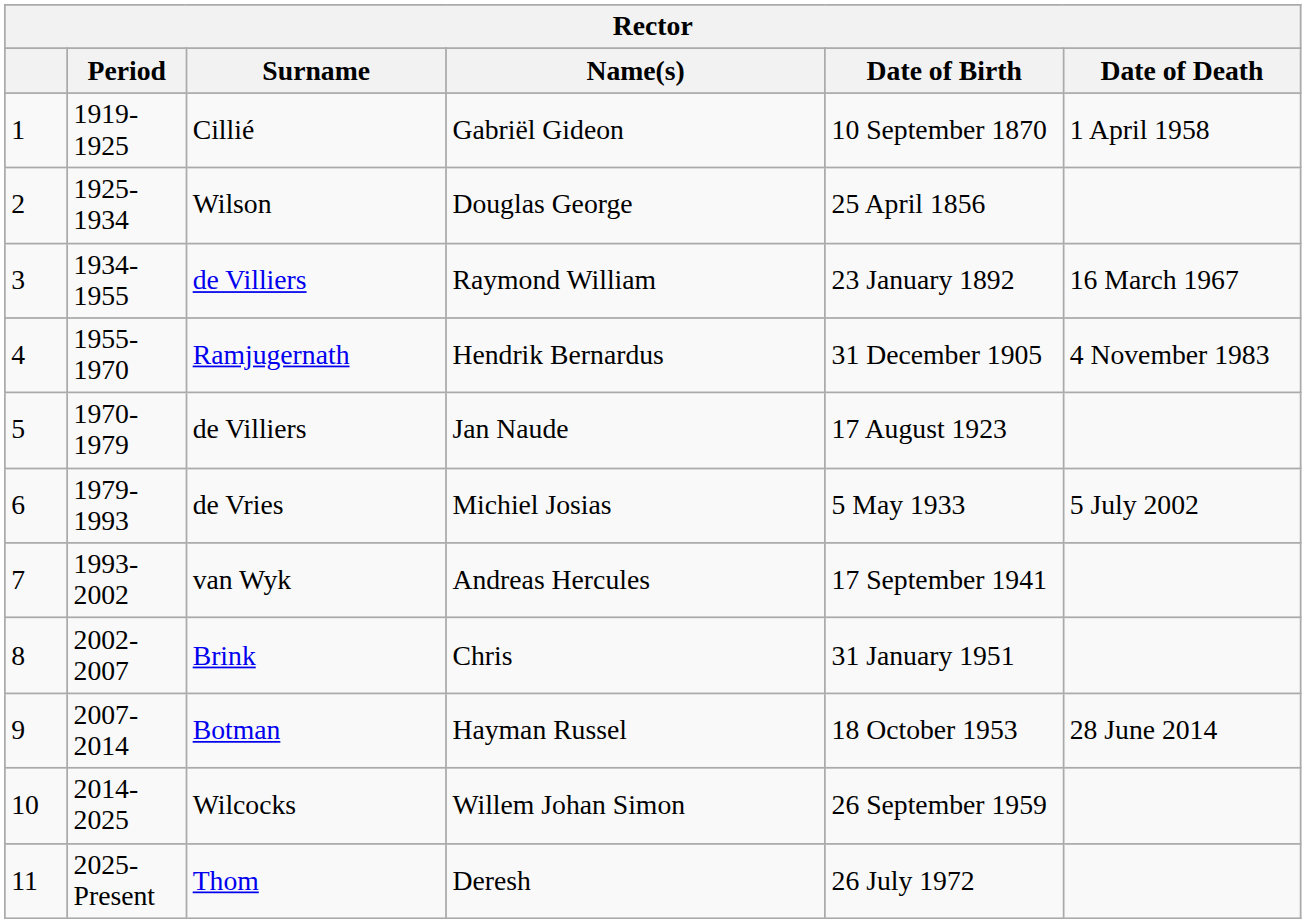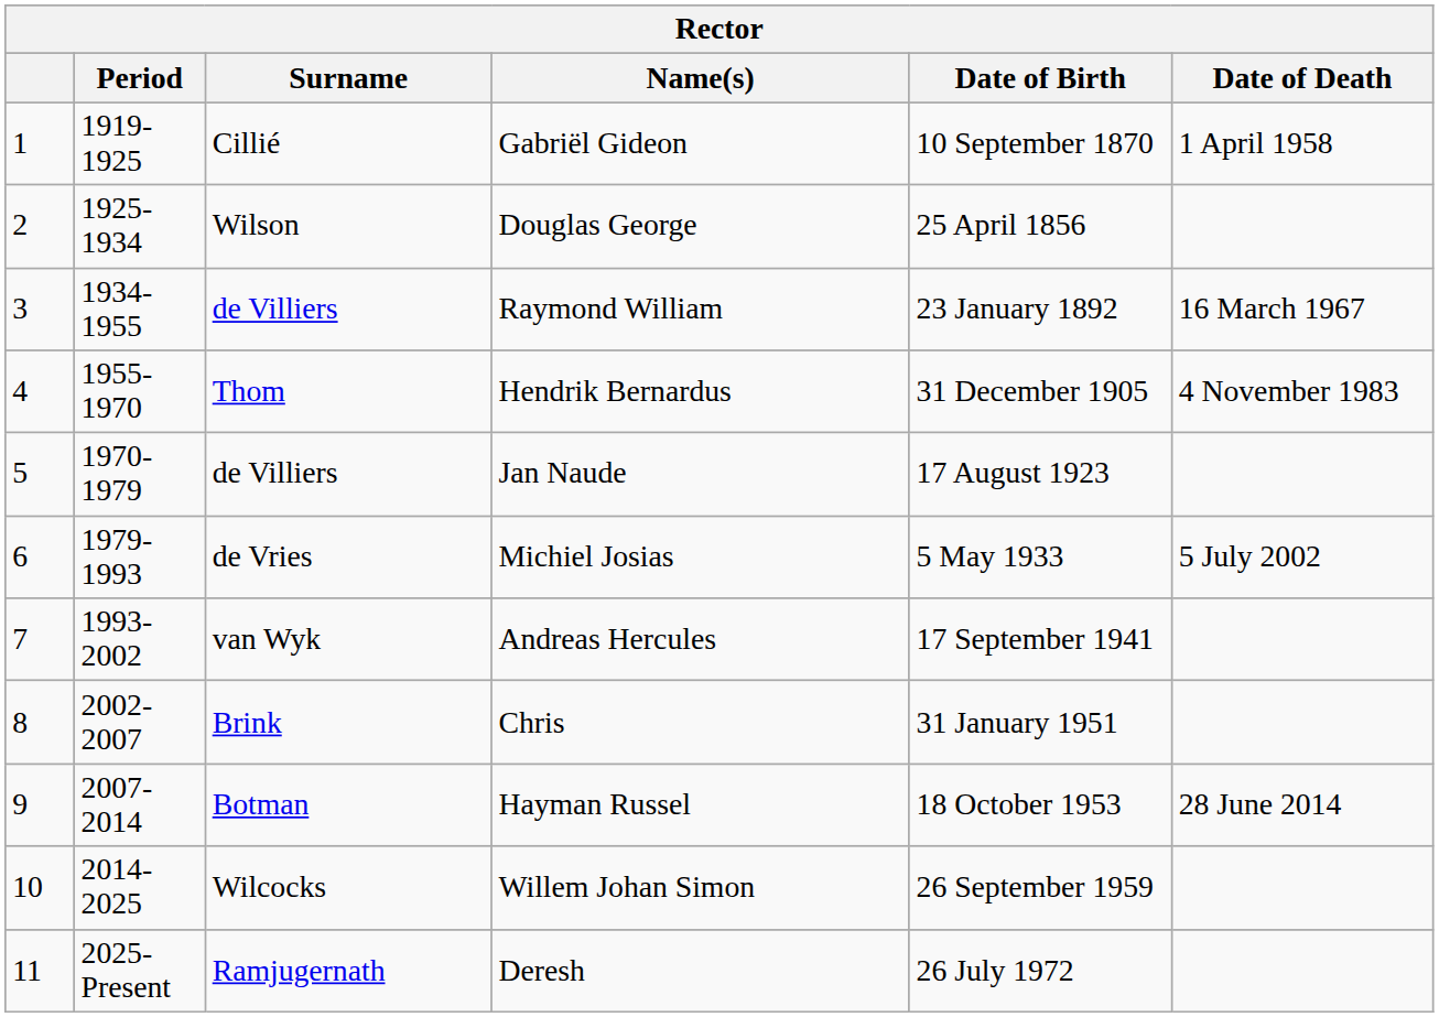 <table class="wikitable sortable" width="750px" style="border:" 1px>
 <tr>
 <th colspan="8">Rector</th>
 </tr>
 <tr>
 <th style="white-space: nowrap;" width="45"></th>
 <th width="80">Period</th>
 <th width="210">Surname</th>
 <th width="400">Name(s)</th>
 <th width="210">Date of Birth</th>
 <th width="210">Date of Death</th>
 </tr>
 <tr>
 <td>1</td>
 <td>1919-1925</td>
 <td>Cillié</td>
 <td>Gabriël Gideon</td>
 <td>10 September 1870</td>
 <td>1 April 1958</td>
 </tr>
 <tr>
 <td>2</td>
 <td>1925-1934</td>
 <td>Wilson</td>
 <td>Douglas George</td>
 <td>25 April 1856</td>
 <td></td>
 </tr>
 <tr>
 <td>3</td>
 <td>1934-1955</td>
 <td><a href='#'>de Villiers</a></td>
 <td>Raymond William</td>
 <td>23 January 1892</td>
 <td>16 March 1967</td>
 </tr>
 <tr>
 <td>4</td>
 <td>1955-1970</td>
-<td><a href='#'>Ramjugernath</a></td>
+<td><a href='#'>Thom</a></td>
 <td>Hendrik Bernardus</td>
 <td>31 December 1905</td>
 <td>4 November 1983</td>
 </tr>
 <tr>
 <td>5</td>
 <td>1970-1979</td>
 <td>de Villiers</td>
 <td>Jan Naude</td>
 <td>17 August 1923</td>
 <td></td>
 </tr>
 <tr>
 <td>6</td>
 <td>1979-1993</td>
 <td>de Vries</td>
 <td>Michiel Josias</td>
 <td>5 May 1933</td>
 <td>5 July 2002</td>
 </tr>
 <tr>
 <td>7</td>
 <td>1993-2002</td>
 <td>van Wyk</td>
 <td>Andreas Hercules</td>
 <td>17 September 1941</td>
 <td></td>
 </tr>
 <tr>
 <td>8</td>
 <td>2002-2007</td>
 <td><a href='#'>Brink</a></td>
 <td>Chris</td>
 <td>31 January 1951</td>
 <td></td>
 </tr>
 <tr>
 <td>9</td>
 <td>2007-2014</td>
 <td><a href='#'>Botman</a></td>
 <td>Hayman Russel</td>
 <td>18 October 1953</td>
 <td>28 June 2014</td>
 </tr>
 <tr>
 <td>10</td>
 <td>2014-2025</td>
 <td>Wilcocks</td>
 <td>Willem Johan Simon</td>
 <td>26 September 1959</td>
 <td></td>
 </tr>
 <tr>
 <td>11</td>
 <td>2025-Present</td>
-<td><a href='#'>Thom</a></td>
+<td><a href='#'>Ramjugernath</a></td>
 <td>Deresh</td>
 <td>26 July 1972</td>
 <td></td>
 </tr>
 </table>
